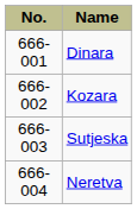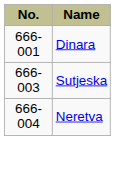 <table class="wikitable" border="0">
 <tr>
 <th align="center" style="background:#C0C090;" width="50">No.</th>
 <th align="center" style="background:#C0C090;">Name</th>
 </tr>
 <tr>
 <td align="center">666-001</td>
 <td><a href='#'>Dinara</a></td>
 </tr>
 <tr>
-<td align="center">666-002</td>
-<td><a href='#'>Kozara</a></td>
-</tr>
-<tr>
 <td align="center">666-003</td>
 <td><a href='#'>Sutjeska</a></td>
 </tr>
 <tr>
 <td align="center">666-004</td>
 <td><a href='#'>Neretva</a></td>
 </tr>
 </table>
